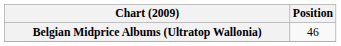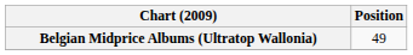 <table class="wikitable sortable plainrowheaders" style="text-align:center">
 <tr>
 <th scope="col" style="width:24em;">Chart (2009)</th>
 <th scope="col">Position</th>
 </tr>
 <tr>
 <th scope="row">Belgian Midprice Albums (Ultratop Wallonia)</th>
-<td>46</td>
+<td>49</td>
 </tr>
 <tr>
 </tr>
 </table>
